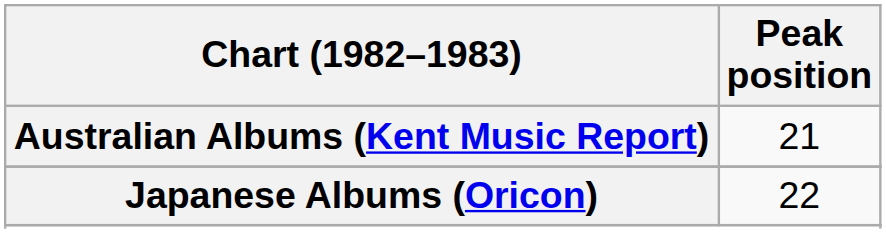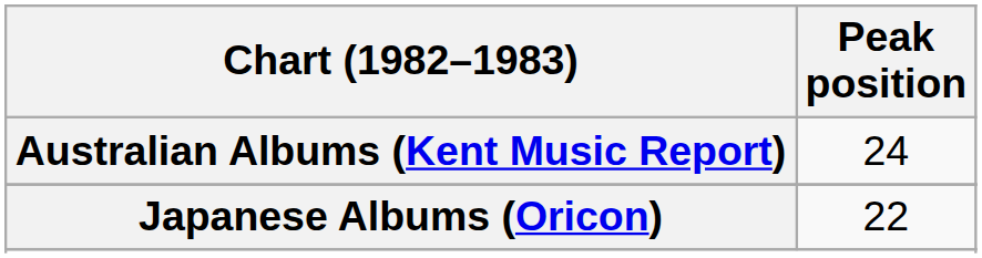 <table class="wikitable plainrowheaders sortable" style="text-align:center;">
 <tr>
 <th>Chart (1982–1983)</th>
 <th>Peak<br>position</th>
 </tr>
 <tr>
 <th scope="row">Australian Albums (<a href='#'>Kent Music Report</a>)</th>
-<td>21</td>
+<td>24</td>
 </tr>
 <tr>
 </tr>
 <tr>
 </tr>
 <tr>
 <th scope="row">Japanese Albums (<a href='#'>Oricon</a>)</th>
 <td align="center">22</td>
 </tr>
 <tr>
 </tr>
 <tr>
 </tr>
 <tr>
 </tr>
 <tr>
 </tr>
 </table>
